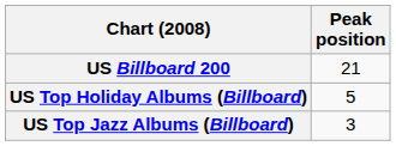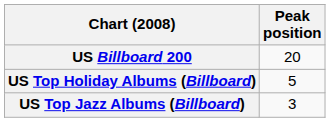 <table class="wikitable sortable plainrowheaders" style="text-align:center">
 <tr>
 <th scope="col">Chart (2008)</th>
 <th scope="col">Peak<br>position</th>
 </tr>
 <tr>
 <th scope="row">US <a href='#'><em>Billboard</em> 200</a></th>
-<td>21</td>
+<td>20</td>
 </tr>
 <tr>
 <th scope="row">US <a href='#'>Top Holiday Albums</a> (<em><a href='#'>Billboard</a></em>)</th>
 <td>5</td>
 </tr>
 <tr>
 <th scope="row">US <a href='#'>Top Jazz Albums</a> (<em><a href='#'>Billboard</a></em>)</th>
 <td>3</td>
 </tr>
 </table>
